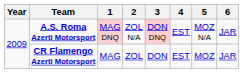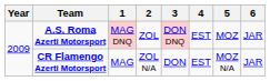 <table class="wikitable" style="text-align:center; font-size:90%">
 <tr>
 <th>Year</th>
 <th>Team</th>
 <th>1</th>
 <th>2</th>
 <th>3</th>
 <th>4</th>
 <th>5</th>
 <th>6</th>
 </tr>
 <tr>
 <td rowspan=2><a href='#'>2009</a></td>
 <td><strong><a href='#'>A.S. Roma</a><br><small><a href='#'>Azerti Motorsport</a></small></strong></td>
 <td style="background:#ffcfcf;"><a href='#'>MAG</a>  <br><small>DNQ</small></td>
-<td><a href='#'>ZOL</a> <br><small>N/A</small></td>
+<td><a href='#'>ZOL</a></td>
 <td style="background:#ffcfcf;"><a href='#'>DON</a>  <br><small>DNQ</small></td>
 <td><a href='#'>EST</a></td>
-<td><a href='#'>MOZ</a> <br><small>N/A</small></td>
+<td><a href='#'>MOZ</a></td>
 <td><a href='#'>JAR</a></td>
 </tr>
 <tr>
 <td><strong><a href='#'>CR Flamengo</a><br><small><a href='#'>Azerti Motorsport</a></small></strong></td>
 <td><a href='#'>MAG</a></td>
-<td><a href='#'>ZOL</a></td>
+<td><a href='#'>ZOL</a> <br><small>N/A</small></td>
 <td><a href='#'>DON</a></td>
 <td><a href='#'>EST</a></td>
-<td><a href='#'>MOZ</a></td>
+<td><a href='#'>MOZ</a> <br><small>N/A</small></td>
 <td><a href='#'>JAR</a></td>
 </tr>
 </table>
